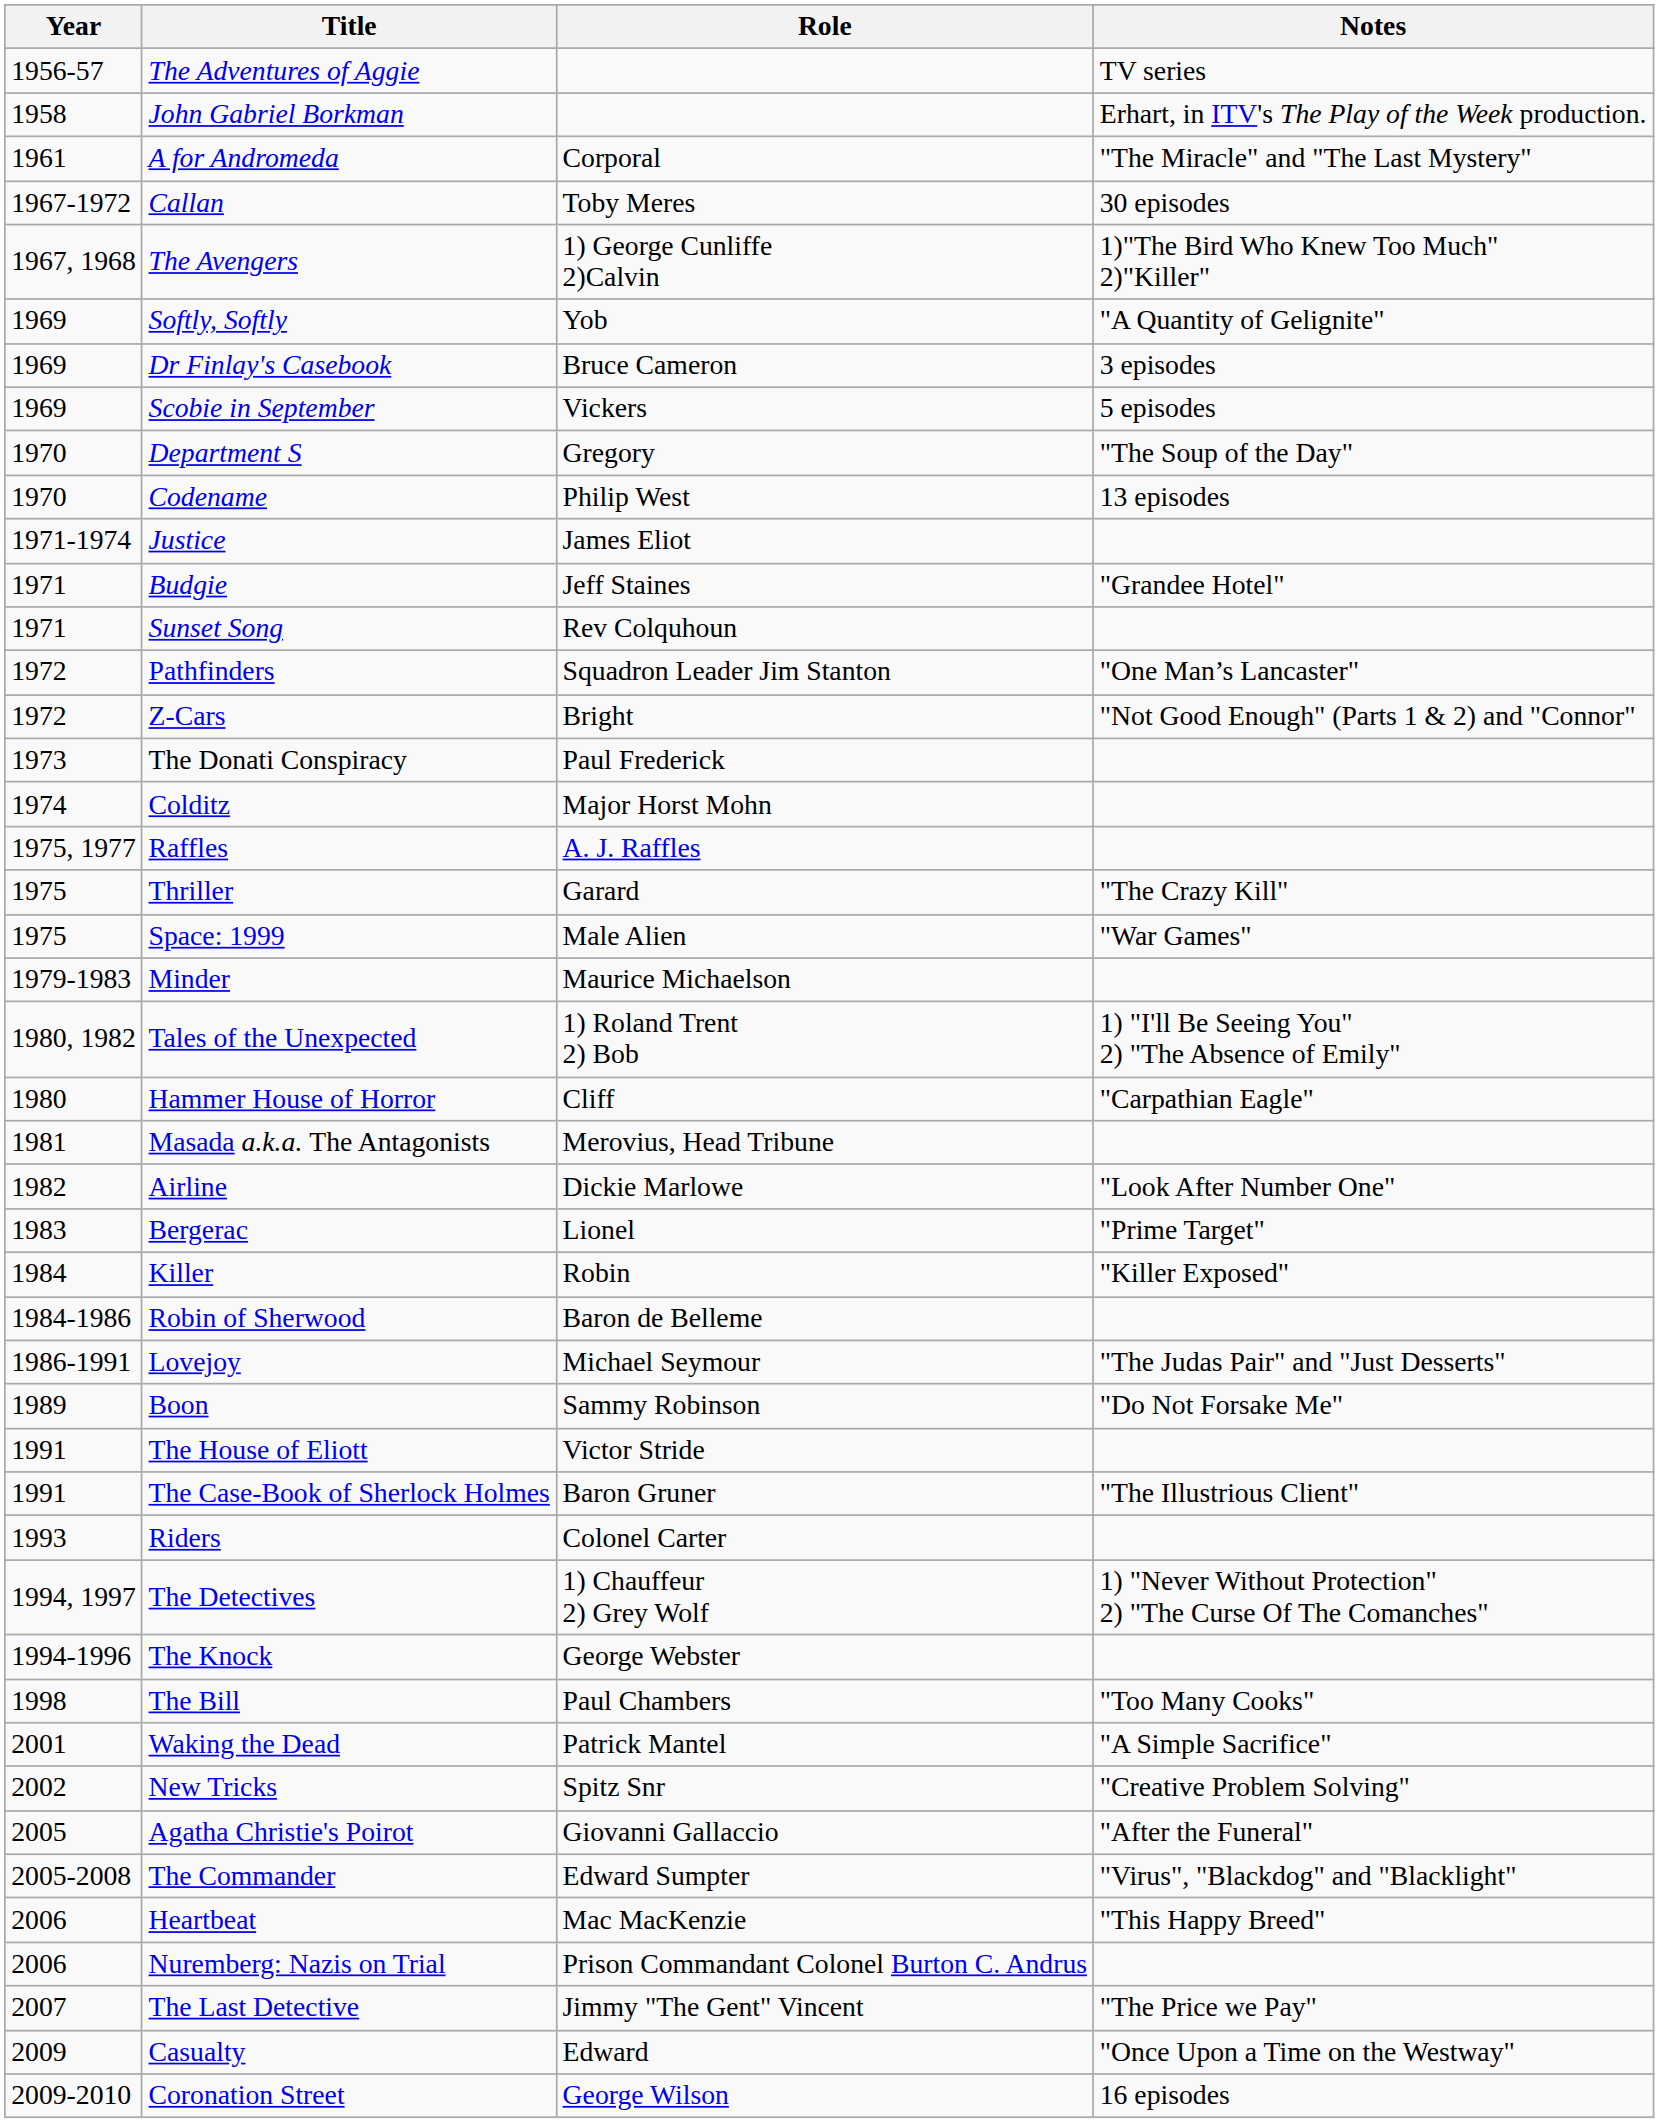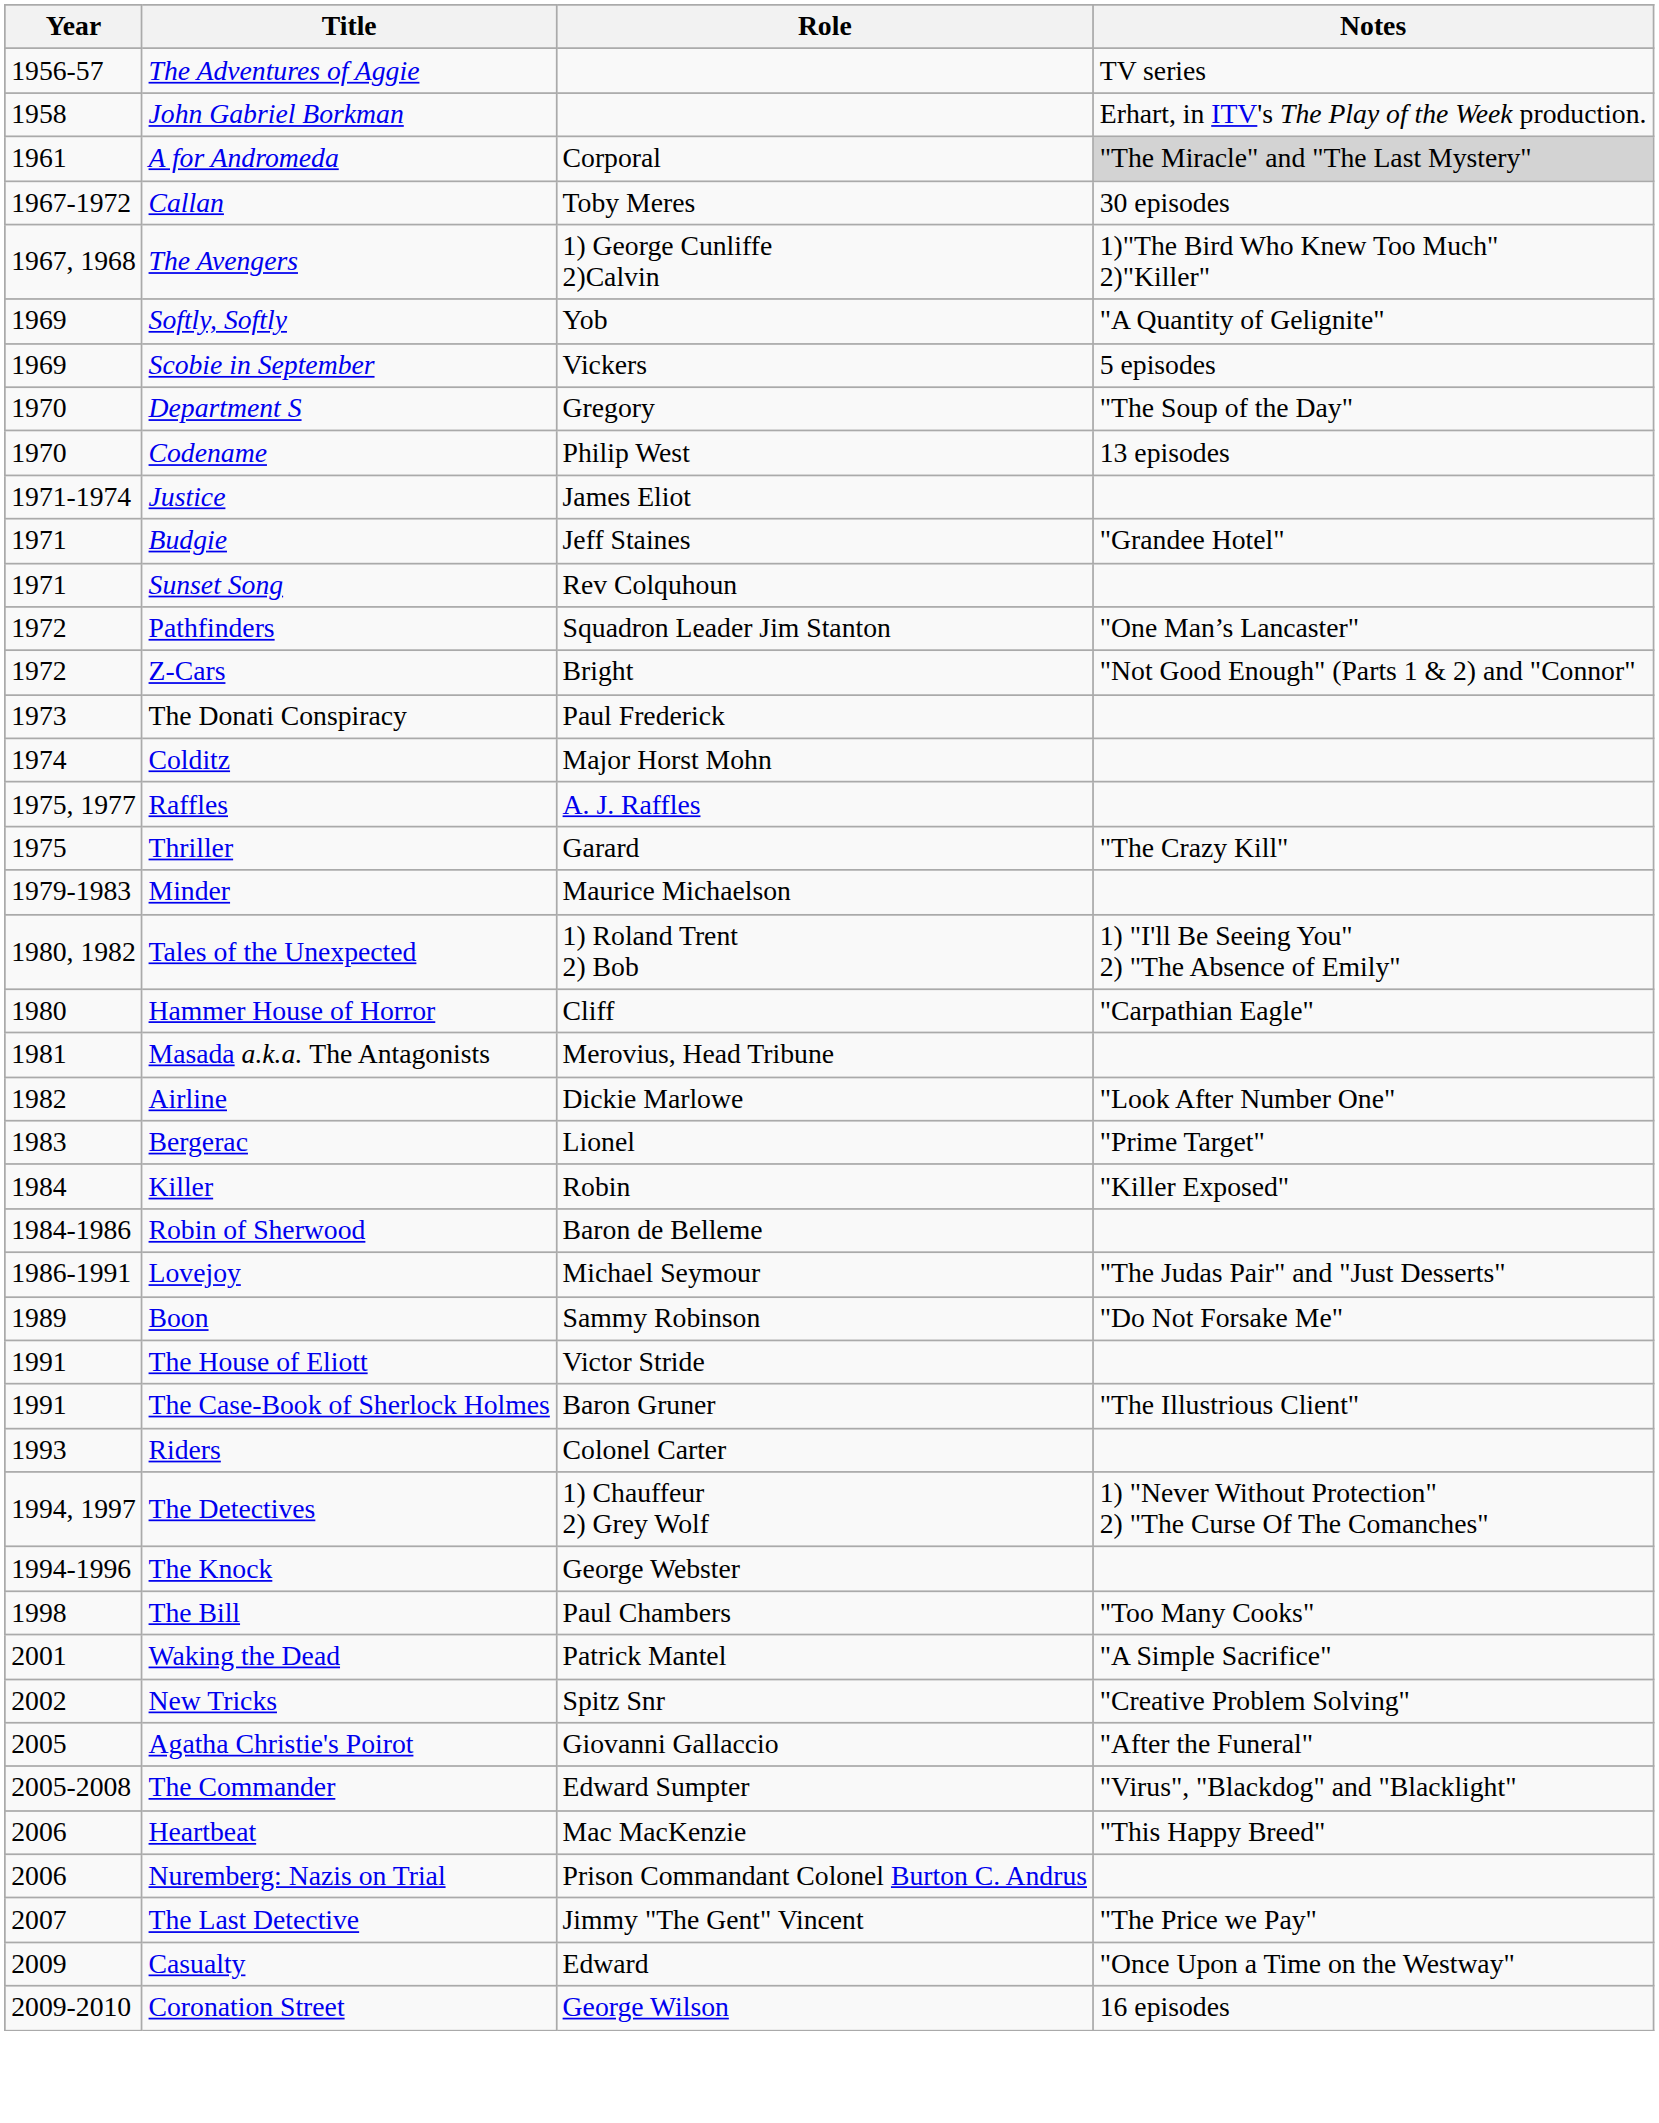 <table class="wikitable">
 <tr>
 <th>Year</th>
 <th>Title</th>
 <th>Role</th>
 <th>Notes</th>
 </tr>
 <tr>
 <td>1956-57</td>
 <td><em><a href='#'>The Adventures of Aggie</a></em></td>
 <td></td>
 <td>TV series</td>
 </tr>
 <tr>
 <td>1958</td>
 <td><em><a href='#'>John Gabriel Borkman</a></em></td>
 <td></td>
 <td>Erhart, in <a href='#'>ITV</a>'s <em>The Play of the Week</em> production.</td>
 </tr>
 <tr>
 <td>1961</td>
 <td><em><a href='#'>A for Andromeda</a></em></td>
 <td>Corporal</td>
-<td>"The Miracle" and "The Last Mystery"</td>
+<td style="background: lightgrey;">"The Miracle" and "The Last Mystery"</td>
 </tr>
 <tr>
 <td>1967-1972</td>
 <td><em><a href='#'>Callan</a></em></td>
 <td>Toby Meres</td>
 <td>30 episodes</td>
 </tr>
 <tr>
 <td>1967, 1968</td>
 <td><em><a href='#'>The Avengers</a></em></td>
 <td>1) George Cunliffe<br>2)Calvin</td>
 <td>1)"The Bird Who Knew Too Much"<br>2)"Killer"</td>
 </tr>
 <tr>
 <td>1969</td>
 <td><em><a href='#'>Softly, Softly</a></em></td>
 <td>Yob</td>
 <td>"A Quantity of Gelignite"</td>
-</tr>
-<tr>
-<td>1969</td>
-<td><em><a href='#'>Dr Finlay's Casebook</a></em></td>
-<td>Bruce Cameron</td>
-<td>3 episodes</td>
 </tr>
 <tr>
 <td>1969</td>
 <td><em><a href='#'>Scobie in September</a></em></td>
 <td>Vickers</td>
 <td>5 episodes</td>
 </tr>
 <tr>
 <td>1970</td>
 <td><em><a href='#'>Department S</a></em></td>
 <td>Gregory</td>
 <td>"The Soup of the Day"</td>
 </tr>
 <tr>
 <td>1970</td>
 <td><em><a href='#'>Codename</a></em></td>
 <td>Philip West</td>
 <td>13 episodes</td>
 </tr>
 <tr>
 <td>1971-1974</td>
 <td><em><a href='#'>Justice</a></em></td>
 <td>James Eliot</td>
 <td></td>
 </tr>
 <tr>
 <td>1971</td>
 <td><em><a href='#'>Budgie</a></em></td>
 <td>Jeff Staines</td>
 <td>"Grandee Hotel"</td>
 </tr>
 <tr>
 <td>1971</td>
 <td><em> <a href='#'>Sunset Song</a></td>
 <td>Rev Colquhoun</td>
 </tr>
 <tr>
 <td>1972</td>
 <td></em><a href='#'>Pathfinders</a><em></td>
 <td>Squadron Leader Jim Stanton</td>
 <td>"One Man’s Lancaster"</td>
 </tr>
 <tr>
 <td>1972</td>
 <td></em><a href='#'>Z-Cars</a><em></td>
 <td>Bright</td>
 <td>"Not Good Enough" (Parts 1 & 2) and "Connor"</td>
 </tr>
 <tr>
 <td>1973</td>
 <td></em>The Donati Conspiracy<em></td>
 <td>Paul Frederick</td>
 <td></td>
 </tr>
 <tr>
 <td>1974</td>
 <td></em><a href='#'>Colditz</a><em></td>
 <td>Major Horst Mohn</td>
 <td></td>
 </tr>
 <tr>
 <td>1975, 1977</td>
 <td></em><a href='#'>Raffles</a><em></td>
 <td><a href='#'>A. J. Raffles</a></td>
 <td></td>
 </tr>
 <tr>
 <td>1975</td>
 <td></em><a href='#'>Thriller</a><em></td>
 <td>Garard</td>
 <td>"The Crazy Kill"</td>
-</tr>
-<tr>
-<td>1975</td>
-<td></em><a href='#'>Space: 1999</a><em></td>
-<td>Male Alien</td>
-<td>"War Games"</td>
 </tr>
 <tr>
 <td>1979-1983</td>
 <td></em><a href='#'>Minder</a><em></td>
 <td>Maurice Michaelson</td>
 <td></td>
 </tr>
 <tr>
 <td>1980, 1982</td>
 <td></em><a href='#'>Tales of the Unexpected</a><em></td>
 <td>1) Roland Trent<br>2) Bob</td>
 <td>1) "I'll Be Seeing You"<br>2) "The Absence of Emily"</td>
 </tr>
 <tr>
 <td>1980</td>
 <td></em><a href='#'>Hammer House of Horror</a><em></td>
 <td>Cliff</td>
 <td>"Carpathian Eagle"</td>
 </tr>
 <tr>
 <td>1981</td>
 <td></em><a href='#'>Masada</a><em> a.k.a. </em>The Antagonists<em></td>
 <td>Merovius, Head Tribune</td>
 <td></td>
 </tr>
 <tr>
 <td>1982</td>
 <td></em><a href='#'>Airline</a><em></td>
 <td>Dickie Marlowe</td>
 <td>"Look After Number One"</td>
 </tr>
 <tr>
 <td>1983</td>
 <td></em><a href='#'>Bergerac</a><em></td>
 <td>Lionel</td>
 <td>"Prime Target"</td>
 </tr>
 <tr>
 <td>1984</td>
 <td></em><a href='#'>Killer</a><em></td>
 <td>Robin</td>
 <td>"Killer Exposed"</td>
 </tr>
 <tr>
 <td>1984-1986</td>
 <td></em><a href='#'>Robin of Sherwood</a><em></td>
 <td>Baron de Belleme</td>
 <td></td>
 </tr>
 <tr>
 <td>1986-1991</td>
 <td></em><a href='#'>Lovejoy</a><em></td>
 <td>Michael Seymour</td>
 <td>"The Judas Pair" and "Just Desserts"</td>
 </tr>
 <tr>
 <td>1989</td>
 <td></em><a href='#'>Boon</a><em></td>
 <td>Sammy Robinson</td>
 <td>"Do Not Forsake Me"</td>
 </tr>
 <tr>
 <td>1991</td>
 <td></em><a href='#'>The House of Eliott</a><em></td>
 <td>Victor Stride</td>
 <td></td>
 </tr>
 <tr>
 <td>1991</td>
 <td></em><a href='#'>The Case-Book of Sherlock Holmes</a><em></td>
 <td>Baron Gruner</td>
 <td>"The Illustrious Client"</td>
 </tr>
 <tr>
 <td>1993</td>
 <td></em><a href='#'>Riders</a><em></td>
 <td>Colonel Carter</td>
 <td></td>
 </tr>
 <tr>
 <td>1994, 1997</td>
 <td></em><a href='#'>The Detectives</a><em></td>
 <td>1) Chauffeur<br>2) Grey Wolf</td>
 <td>1) "Never Without Protection"<br>2) "The Curse Of The Comanches"</td>
 </tr>
 <tr>
 <td>1994-1996</td>
 <td></em><a href='#'>The Knock</a><em></td>
 <td>George Webster</td>
 <td></td>
 </tr>
 <tr>
 <td>1998</td>
 <td></em><a href='#'>The Bill</a><em></td>
 <td>Paul Chambers</td>
 <td>"Too Many Cooks"</td>
 </tr>
 <tr>
 <td>2001</td>
 <td></em><a href='#'>Waking the Dead</a><em></td>
 <td>Patrick Mantel</td>
 <td>"A Simple Sacrifice"</td>
 </tr>
 <tr>
 <td>2002</td>
 <td></em><a href='#'>New Tricks</a><em></td>
 <td>Spitz Snr</td>
 <td>"Creative Problem Solving"</td>
 </tr>
 <tr>
 <td>2005</td>
 <td></em><a href='#'>Agatha Christie's Poirot</a><em></td>
 <td>Giovanni Gallaccio</td>
 <td>"After the Funeral"</td>
 </tr>
 <tr>
 <td>2005-2008</td>
 <td></em><a href='#'>The Commander</a><em></td>
 <td>Edward Sumpter</td>
 <td>"Virus", "Blackdog" and "Blacklight"</td>
 </tr>
 <tr>
 <td>2006</td>
 <td></em><a href='#'>Heartbeat</a><em></td>
 <td>Mac MacKenzie</td>
 <td>"This Happy Breed"</td>
 </tr>
 <tr>
 <td>2006</td>
 <td></em><a href='#'>Nuremberg: Nazis on Trial</a><em></td>
 <td>Prison Commandant Colonel <a href='#'>Burton C. Andrus</a></td>
 <td></td>
 </tr>
 <tr>
 <td>2007</td>
 <td></em><a href='#'>The Last Detective</a><em></td>
 <td>Jimmy "The Gent" Vincent</td>
 <td>"The Price we Pay"</td>
 </tr>
 <tr>
 <td>2009</td>
 <td></em><a href='#'>Casualty</a><em></td>
 <td>Edward</td>
 <td>"Once Upon a Time on the Westway"</td>
 </tr>
 <tr>
 <td>2009-2010</td>
 <td></em><a href='#'>Coronation Street</a><em></td>
 <td><a href='#'>George Wilson</a></td>
 <td>16 episodes</td>
 </tr>
 </table>
